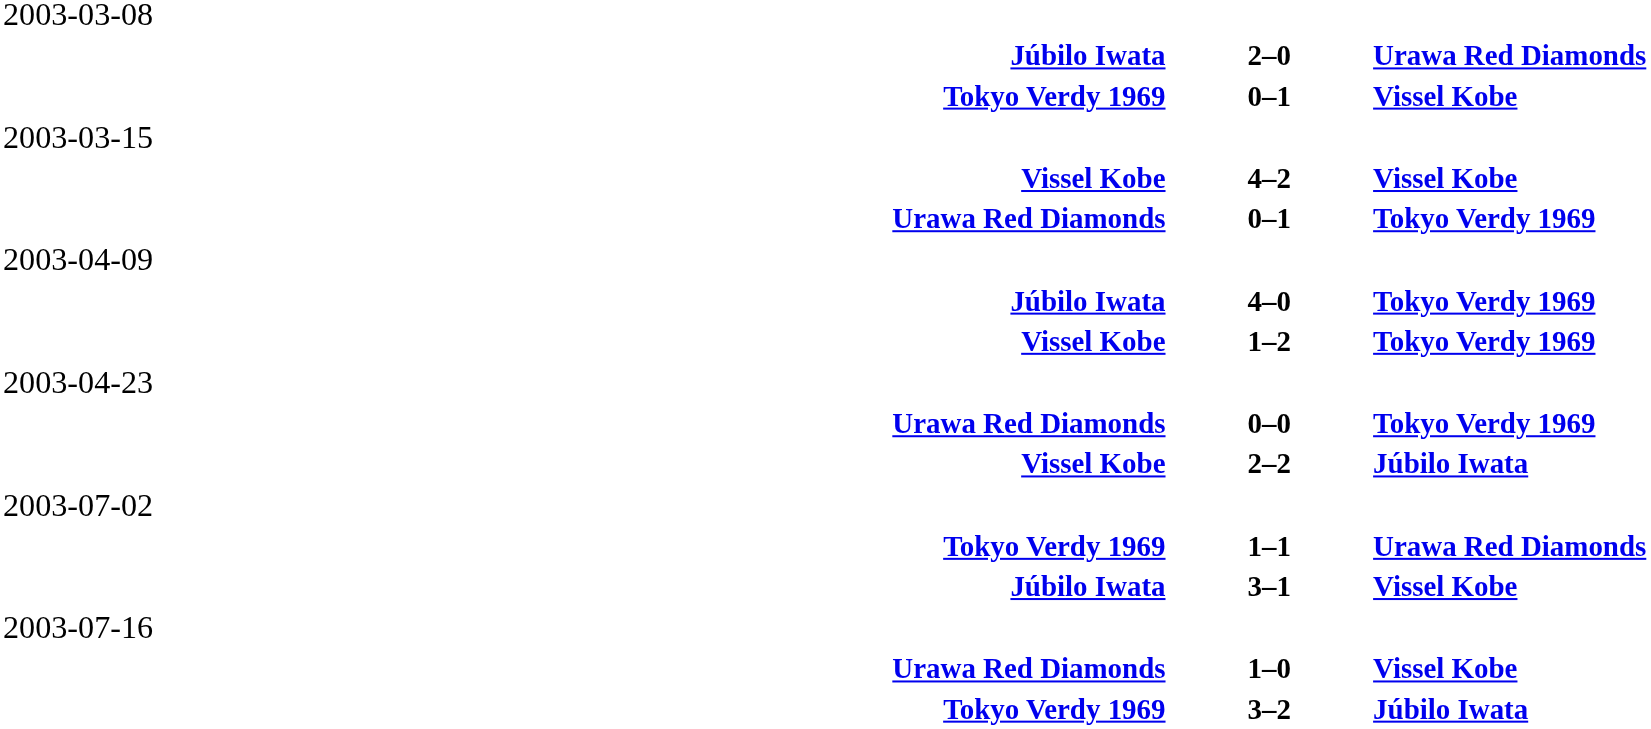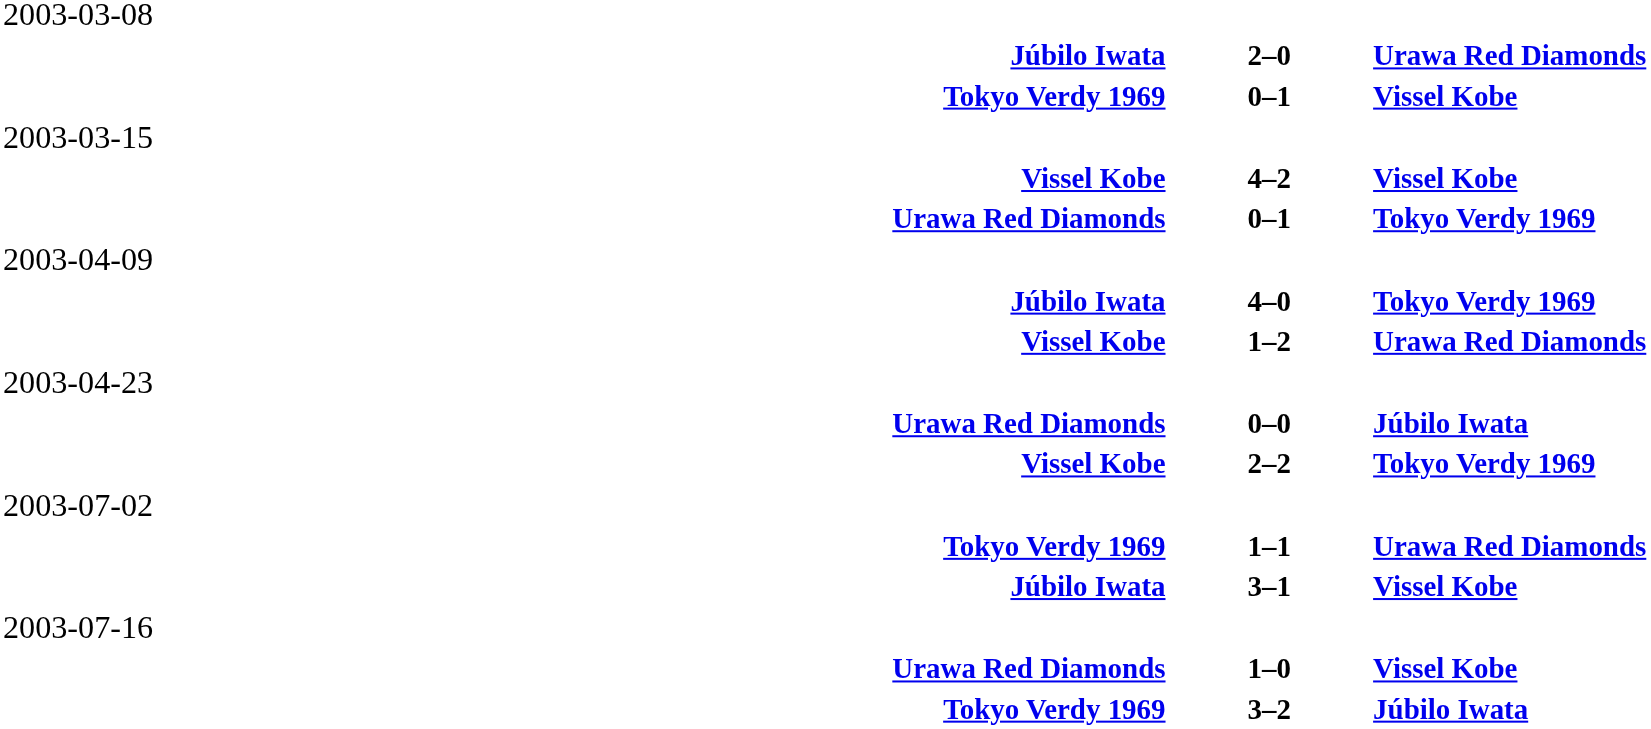 <table width=100% cellspacing=1>
 <tr>
 <th></th>
 <th></th>
 <th></th>
 </tr>
 <tr>
 <td>2003-03-08</td>
 </tr>
 <tr style=font-size:90%>
 <td align=right><strong><a href='#'>Júbilo Iwata</a></strong></td>
 <td align=center><strong>2–0</strong></td>
 <td><strong><a href='#'>Urawa Red Diamonds</a></strong></td>
 </tr>
 <tr style=font-size:90%>
 <td align=right><strong><a href='#'>Tokyo Verdy 1969</a></strong></td>
 <td align=center><strong>0–1</strong></td>
 <td><strong><a href='#'>Vissel Kobe</a></strong></td>
 </tr>
 <tr>
 <td>2003-03-15</td>
 </tr>
 <tr style=font-size:90%>
 <td align=right><strong><a href='#'>Vissel Kobe</a></strong></td>
 <td align=center><strong>4–2</strong></td>
 <td><strong><a href='#'>Vissel Kobe</a></strong></td>
 </tr>
 <tr style=font-size:90%>
 <td align=right><strong><a href='#'>Urawa Red Diamonds</a></strong></td>
 <td align=center><strong>0–1</strong></td>
 <td><strong><a href='#'>Tokyo Verdy 1969</a></strong></td>
 </tr>
 <tr>
 <td>2003-04-09</td>
 </tr>
 <tr style=font-size:90%>
 <td align=right><strong><a href='#'>Júbilo Iwata</a></strong></td>
 <td align=center><strong>4–0</strong></td>
 <td><strong><a href='#'>Tokyo Verdy 1969</a></strong></td>
 </tr>
 <tr style=font-size:90%>
 <td align=right><strong><a href='#'>Vissel Kobe</a></strong></td>
 <td align=center><strong>1–2</strong></td>
-<td><strong><a href='#'>Tokyo Verdy 1969</a></strong></td>
+<td><strong><a href='#'>Urawa Red Diamonds</a></strong></td>
 </tr>
 <tr>
 <td>2003-04-23</td>
 </tr>
 <tr style=font-size:90%>
 <td align=right><strong><a href='#'>Urawa Red Diamonds</a></strong></td>
 <td align=center><strong>0–0</strong></td>
-<td><strong><a href='#'>Tokyo Verdy 1969</a></strong></td>
+<td><strong><a href='#'>Júbilo Iwata</a></strong></td>
 </tr>
 <tr style=font-size:90%>
 <td align=right><strong><a href='#'>Vissel Kobe</a></strong></td>
 <td align=center><strong>2–2</strong></td>
-<td><strong><a href='#'>Júbilo Iwata</a></strong></td>
+<td><strong><a href='#'>Tokyo Verdy 1969</a></strong></td>
 </tr>
 <tr>
 <td>2003-07-02</td>
 </tr>
 <tr style=font-size:90%>
 <td align=right><strong><a href='#'>Tokyo Verdy 1969</a></strong></td>
 <td align=center><strong>1–1</strong></td>
 <td><strong><a href='#'>Urawa Red Diamonds</a></strong></td>
 </tr>
 <tr style=font-size:90%>
 <td align=right><strong><a href='#'>Júbilo Iwata</a></strong></td>
 <td align=center><strong>3–1</strong></td>
 <td><strong><a href='#'>Vissel Kobe</a></strong></td>
 </tr>
 <tr>
 <td>2003-07-16</td>
 </tr>
 <tr style=font-size:90%>
 <td align=right><strong><a href='#'>Urawa Red Diamonds</a></strong></td>
 <td align=center><strong>1–0</strong></td>
 <td><strong><a href='#'>Vissel Kobe</a></strong></td>
 </tr>
 <tr style=font-size:90%>
 <td align=right><strong><a href='#'>Tokyo Verdy 1969</a></strong></td>
 <td align=center><strong>3–2</strong></td>
 <td><strong><a href='#'>Júbilo Iwata</a></strong></td>
 </tr>
 </table>
